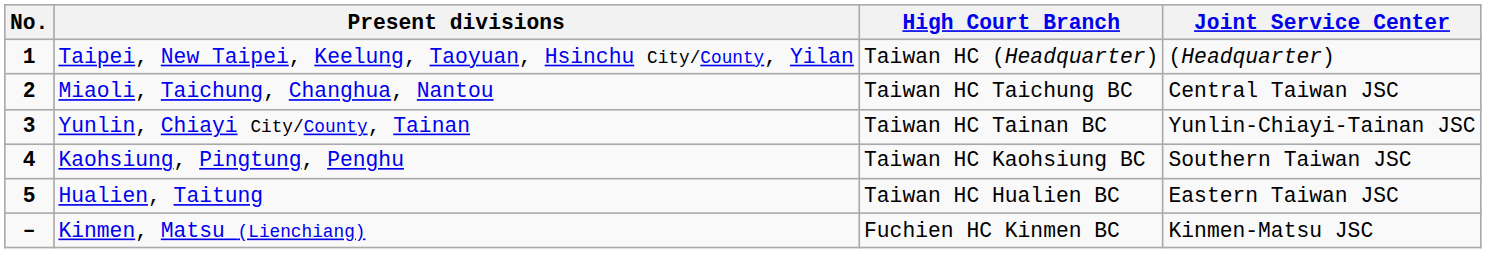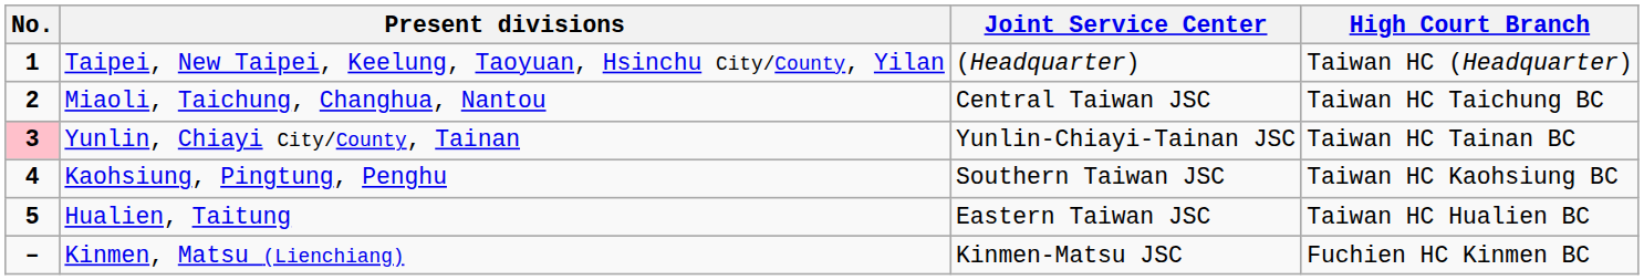 <table class=wikitable>
 <tr>
 <th>No.</th>
 <th>Present divisions</th>
+<th><a href='#'>Joint Service Center</a></th>
 <th><a href='#'>High Court Branch</a></th>
-<th><a href='#'>Joint Service Center</a></th>
 </tr>
 <tr>
 <td align=center><strong>1</strong></td>
 <td><a href='#'>Taipei</a>, <a href='#'>New Taipei</a>, <a href='#'>Keelung</a>, <a href='#'>Taoyuan</a>, <a href='#'>Hsinchu</a> <small>City/<a href='#'>County</a></small>, <a href='#'>Yilan</a></td>
+<td>(<em>Headquarter</em>)</td>
 <td>Taiwan HC (<em>Headquarter</em>)</td>
-<td>(<em>Headquarter</em>)</td>
 </tr>
 <tr>
 <td align=center><strong>2</strong></td>
 <td><a href='#'>Miaoli</a>, <a href='#'>Taichung</a>, <a href='#'>Changhua</a>, <a href='#'>Nantou</a></td>
+<td>Central Taiwan JSC</td>
 <td>Taiwan HC Taichung BC</td>
-<td>Central Taiwan JSC</td>
 </tr>
 <tr>
-<td align=center><strong>3</strong></td>
+<td align=center style="background: pink;"><strong>3</strong></td>
 <td><a href='#'>Yunlin</a>, <a href='#'>Chiayi</a> <small>City/<a href='#'>County</a></small>, <a href='#'>Tainan</a></td>
+<td>Yunlin-Chiayi-Tainan JSC</td>
 <td>Taiwan HC Tainan BC</td>
-<td>Yunlin-Chiayi-Tainan JSC</td>
 </tr>
 <tr>
 <td align=center><strong>4</strong></td>
 <td><a href='#'>Kaohsiung</a>, <a href='#'>Pingtung</a>, <a href='#'>Penghu</a></td>
+<td>Southern Taiwan JSC</td>
 <td>Taiwan HC Kaohsiung BC</td>
-<td>Southern Taiwan JSC</td>
 </tr>
 <tr>
 <td align=center><strong>5</strong></td>
 <td><a href='#'>Hualien</a>, <a href='#'>Taitung</a></td>
+<td>Eastern Taiwan JSC</td>
 <td>Taiwan HC Hualien BC</td>
-<td>Eastern Taiwan JSC</td>
 </tr>
 <tr>
 <td align=center><strong>–</strong></td>
 <td><a href='#'>Kinmen</a>, <a href='#'>Matsu <small>(Lienchiang)</small></a></td>
+<td>Kinmen-Matsu JSC</td>
 <td>Fuchien HC Kinmen BC</td>
-<td>Kinmen-Matsu JSC</td>
 </tr>
 </table>
